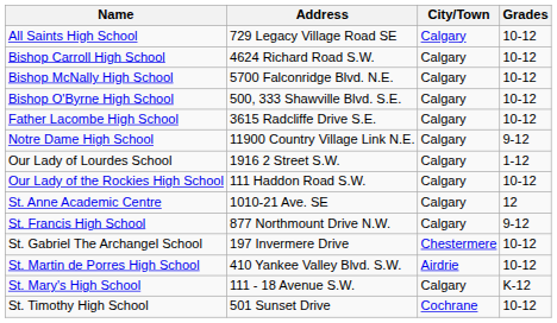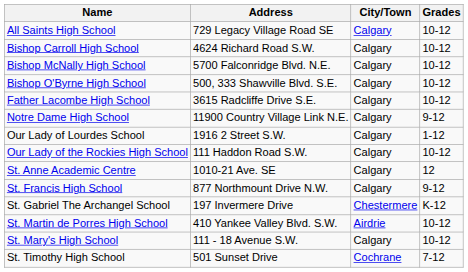 <table class="wikitable">
 <tr>
 <th>Name</th>
 <th>Address</th>
 <th>City/Town</th>
 <th>Grades</th>
 </tr>
 <tr>
 <td><a href='#'>All Saints High School</a></td>
 <td>729 Legacy Village Road SE</td>
 <td><a href='#'>Calgary</a></td>
 <td>10-12</td>
 </tr>
 <tr>
 <td><a href='#'>Bishop Carroll High School</a></td>
 <td>4624 Richard Road S.W.</td>
 <td>Calgary</td>
 <td>10-12</td>
 </tr>
 <tr>
 <td><a href='#'>Bishop McNally High School</a></td>
 <td>5700 Falconridge Blvd. N.E.</td>
 <td>Calgary</td>
 <td>10-12</td>
 </tr>
 <tr>
 <td><a href='#'>Bishop O'Byrne High School</a></td>
 <td>500, 333 Shawville Blvd. S.E.</td>
 <td>Calgary</td>
 <td>10-12</td>
 </tr>
 <tr>
 <td><a href='#'>Father Lacombe High School</a></td>
 <td>3615 Radcliffe Drive S.E.</td>
 <td>Calgary</td>
 <td>10-12</td>
 </tr>
 <tr>
 <td><a href='#'>Notre Dame High School</a></td>
 <td>11900 Country Village Link N.E.</td>
 <td>Calgary</td>
 <td>9-12</td>
 </tr>
 <tr>
 <td>Our Lady of Lourdes School</td>
 <td>1916 2 Street S.W.</td>
 <td>Calgary</td>
 <td>1-12</td>
 </tr>
 <tr>
 <td><a href='#'>Our Lady of the Rockies High School</a></td>
 <td>111 Haddon Road S.W.</td>
 <td>Calgary</td>
 <td>10-12</td>
 </tr>
 <tr>
 <td><a href='#'>St. Anne Academic Centre</a></td>
 <td>1010-21 Ave. SE</td>
 <td>Calgary</td>
 <td>12</td>
 </tr>
 <tr>
 <td><a href='#'>St. Francis High School</a></td>
 <td>877 Northmount Drive N.W.</td>
 <td>Calgary</td>
 <td>9-12</td>
 </tr>
 <tr>
 <td>St. Gabriel The Archangel School</td>
 <td>197 Invermere Drive</td>
 <td><a href='#'>Chestermere</a></td>
-<td>10-12</td>
+<td>K-12</td>
 </tr>
 <tr>
 <td><a href='#'>St. Martin de Porres High School</a></td>
 <td>410 Yankee Valley Blvd. S.W.</td>
 <td><a href='#'>Airdrie</a></td>
 <td>10-12</td>
 </tr>
 <tr>
 <td><a href='#'>St. Mary's High School</a></td>
 <td>111 - 18 Avenue S.W.</td>
 <td>Calgary</td>
-<td>K-12</td>
+<td>10-12</td>
 </tr>
 <tr>
 <td>St. Timothy High School</td>
 <td>501 Sunset Drive</td>
 <td><a href='#'>Cochrane</a></td>
-<td>10-12</td>
+<td>7-12</td>
 </tr>
 </table>
